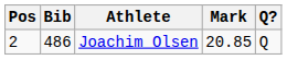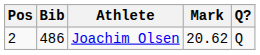 <table class="wikitable">
 <tr>
 <th>Pos</th>
 <th>Bib</th>
 <th>Athlete</th>
 <th>Mark</th>
 <th>Q?</th>
 </tr>
 <tr>
 <td>2</td>
 <td>486</td>
 <td><a href='#'>Joachim Olsen</a></td>
-<td>20.85</td>
+<td>20.62</td>
 <td>Q</td>
 </tr>
 </table>
